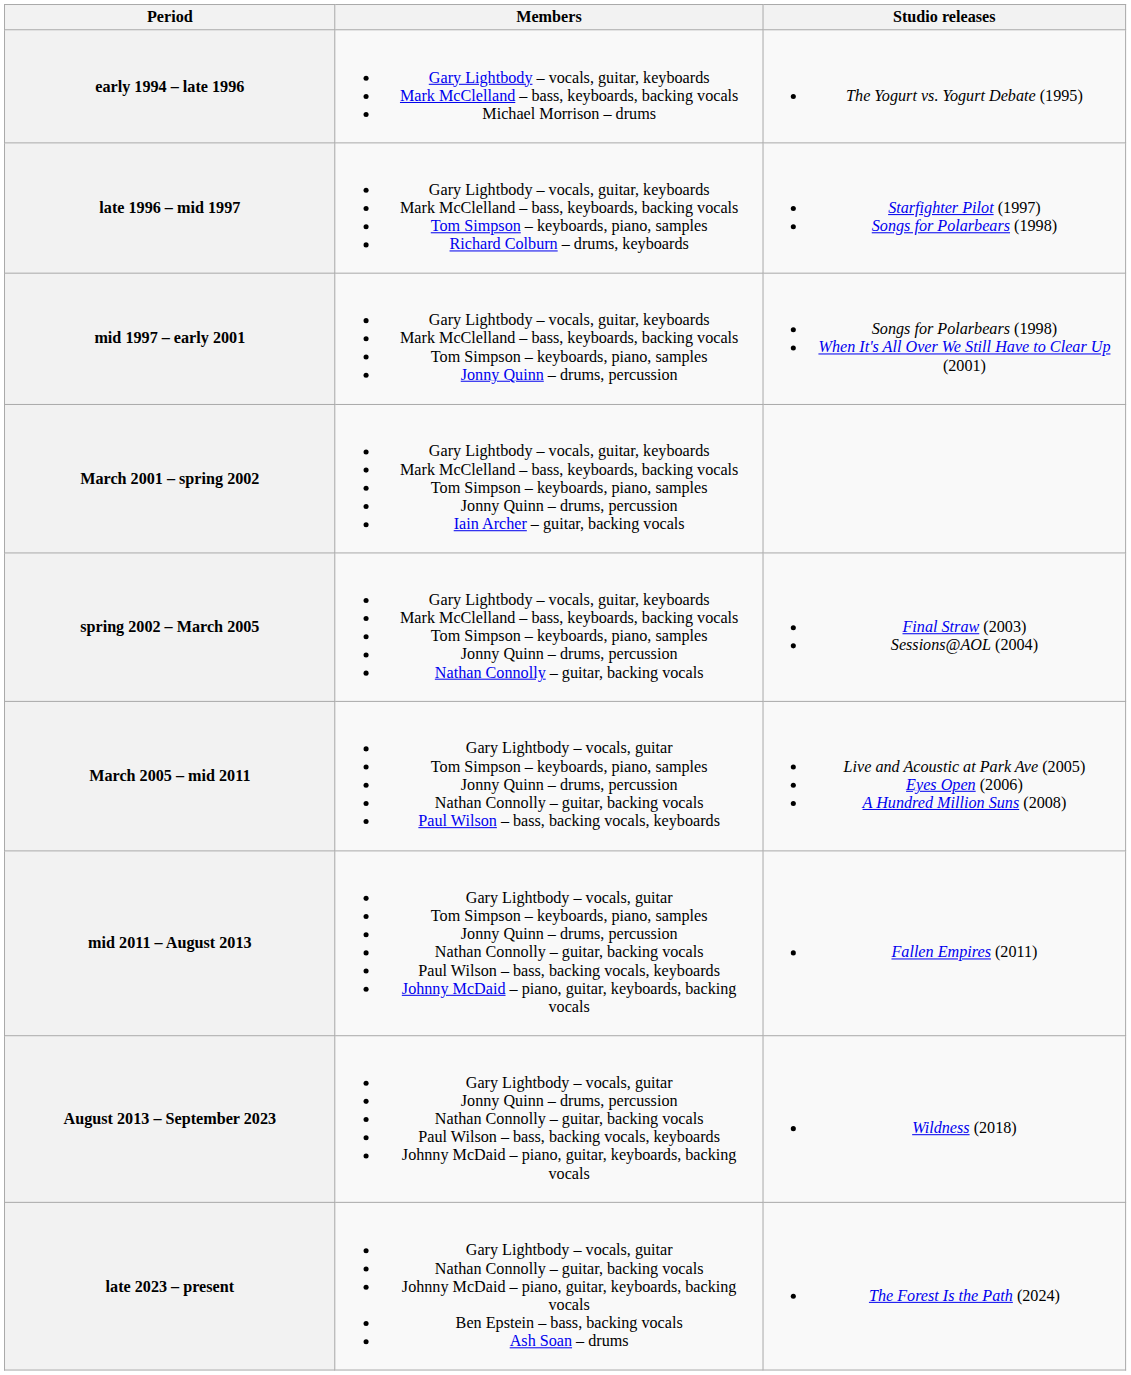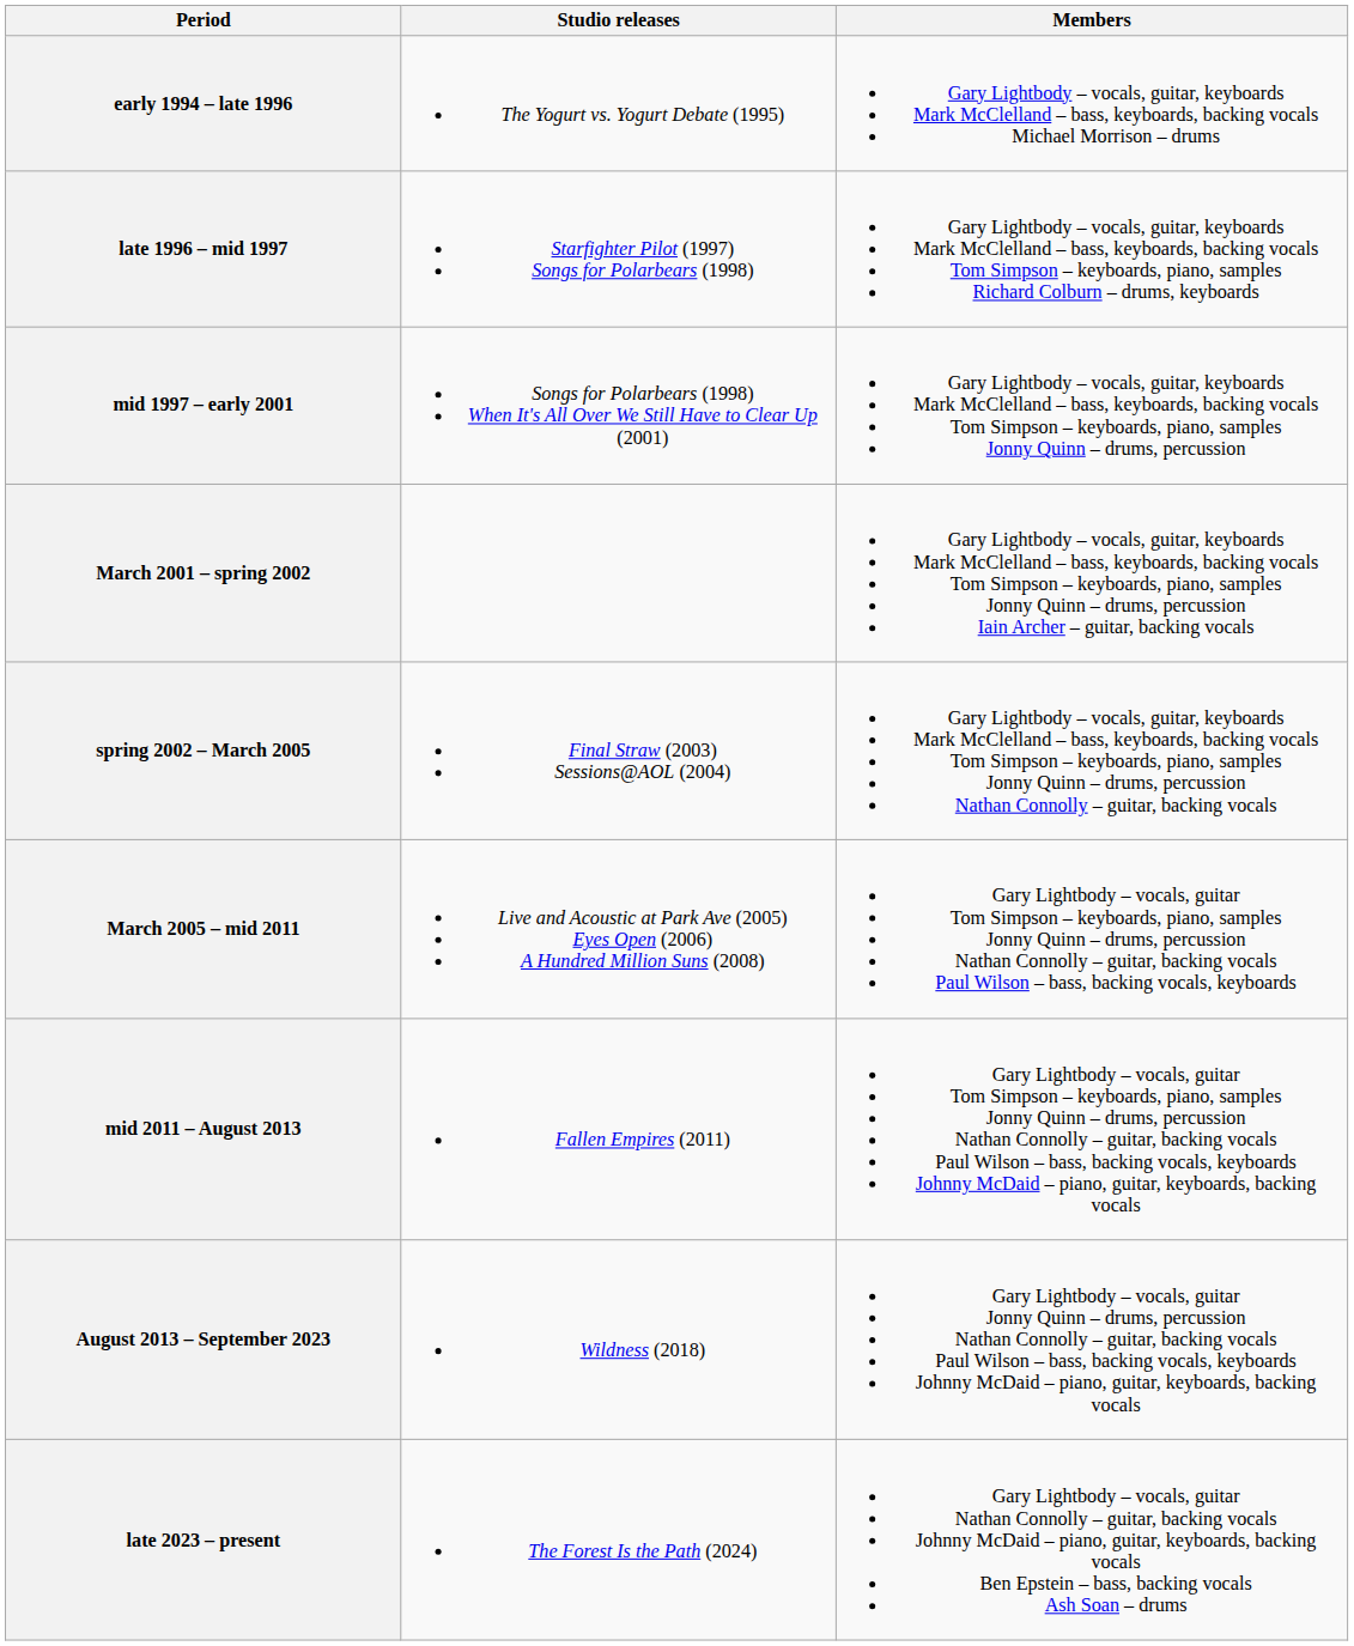 <table class="wikitable plainrowheaders" style="text-align:center;">
 <tr>
 <th scope="col" style="width:20em;">Period</th>
+<th scope="col" style="width:22em;">Studio releases</th>
 <th scope="col" style="width:26em;">Members</th>
-<th scope="col" style="width:22em;">Studio releases</th>
 </tr>
 <tr>
 <th>early 1994 – late 1996</th>
+<td><br><ul><li><em>The Yogurt vs. Yogurt Debate</em> (1995)</li></ul></td>
 <td><br><ul><li><a href='#'>Gary Lightbody</a> – vocals, guitar, keyboards</li><li><a href='#'>Mark McClelland</a> – bass, keyboards, backing vocals</li><li>Michael Morrison – drums</li></ul></td>
-<td><br><ul><li><em>The Yogurt vs. Yogurt Debate</em> (1995)</li></ul></td>
 </tr>
 <tr>
 <th>late 1996 – mid 1997</th>
+<td><br><ul><li><em><a href='#'>Starfighter Pilot</a></em> (1997)</li><li><em><a href='#'>Songs for Polarbears</a></em> (1998) </li></ul></td>
 <td><br><ul><li>Gary Lightbody – vocals, guitar, keyboards</li><li>Mark McClelland – bass, keyboards, backing vocals</li><li><a href='#'>Tom Simpson</a> – keyboards, piano, samples </li><li><a href='#'>Richard Colburn</a> – drums, keyboards </li></ul></td>
-<td><br><ul><li><em><a href='#'>Starfighter Pilot</a></em> (1997)</li><li><em><a href='#'>Songs for Polarbears</a></em> (1998) </li></ul></td>
 </tr>
 <tr>
 <th>mid 1997 – early 2001</th>
+<td><br><ul><li><em>Songs for Polarbears</em> (1998) </li><li><em><a href='#'>When It's All Over We Still Have to Clear Up</a></em> (2001)</li></ul></td>
 <td><br><ul><li>Gary Lightbody – vocals, guitar, keyboards</li><li>Mark McClelland – bass, keyboards, backing vocals</li><li>Tom Simpson – keyboards, piano, samples </li><li><a href='#'>Jonny Quinn</a> – drums, percussion</li></ul></td>
-<td><br><ul><li><em>Songs for Polarbears</em> (1998) </li><li><em><a href='#'>When It's All Over We Still Have to Clear Up</a></em> (2001)</li></ul></td>
 </tr>
 <tr>
 <th>March 2001 – spring 2002</th>
+<td></td>
 <td><br><ul><li>Gary Lightbody – vocals, guitar, keyboards</li><li>Mark McClelland – bass, keyboards, backing vocals</li><li>Tom Simpson – keyboards, piano, samples </li><li>Jonny Quinn – drums, percussion</li><li><a href='#'>Iain Archer</a> – guitar, backing vocals </li></ul></td>
-<td></td>
 </tr>
 <tr>
 <th>spring 2002 – March 2005</th>
+<td><br><ul><li><em><a href='#'>Final Straw</a></em> (2003)</li><li><em>Sessions@AOL</em> (2004)</li></ul></td>
 <td><br><ul><li>Gary Lightbody – vocals, guitar, keyboards</li><li>Mark McClelland – bass, keyboards, backing vocals</li><li>Tom Simpson – keyboards, piano, samples </li><li>Jonny Quinn – drums, percussion</li><li><a href='#'>Nathan Connolly</a> – guitar, backing vocals</li></ul></td>
-<td><br><ul><li><em><a href='#'>Final Straw</a></em> (2003)</li><li><em>Sessions@AOL</em> (2004)</li></ul></td>
 </tr>
 <tr>
 <th>March 2005 – mid 2011</th>
+<td><br><ul><li><em>Live and Acoustic at Park Ave</em> (2005)</li><li><em><a href='#'>Eyes Open</a></em> (2006)</li><li><em><a href='#'>A Hundred Million Suns</a></em> (2008)</li></ul></td>
 <td><br><ul><li>Gary Lightbody – vocals, guitar</li><li>Tom Simpson – keyboards, piano, samples</li><li>Jonny Quinn – drums, percussion</li><li>Nathan Connolly – guitar, backing vocals</li><li><a href='#'>Paul Wilson</a> – bass, backing vocals, keyboards</li></ul></td>
-<td><br><ul><li><em>Live and Acoustic at Park Ave</em> (2005)</li><li><em><a href='#'>Eyes Open</a></em> (2006)</li><li><em><a href='#'>A Hundred Million Suns</a></em> (2008)</li></ul></td>
 </tr>
 <tr>
 <th>mid 2011 – August 2013</th>
+<td><br><ul><li><em><a href='#'>Fallen Empires</a></em> (2011)</li></ul></td>
 <td><br><ul><li>Gary Lightbody – vocals, guitar</li><li>Tom Simpson – keyboards, piano, samples</li><li>Jonny Quinn – drums, percussion</li><li>Nathan Connolly – guitar, backing vocals</li><li>Paul Wilson – bass, backing vocals, keyboards</li><li><a href='#'>Johnny McDaid</a> – piano, guitar, keyboards, backing vocals</li></ul></td>
-<td><br><ul><li><em><a href='#'>Fallen Empires</a></em> (2011)</li></ul></td>
 </tr>
 <tr>
 <th>August 2013 – September 2023</th>
+<td><br><ul><li><em><a href='#'>Wildness</a></em> (2018)</li></ul></td>
 <td><br><ul><li>Gary Lightbody – vocals, guitar</li><li>Jonny Quinn – drums, percussion</li><li>Nathan Connolly – guitar, backing vocals</li><li>Paul Wilson – bass, backing vocals, keyboards</li><li>Johnny McDaid – piano, guitar, keyboards, backing vocals</li></ul></td>
-<td><br><ul><li><em><a href='#'>Wildness</a></em> (2018)</li></ul></td>
 </tr>
 <tr>
 <th>late 2023 – present</th>
+<td><br><ul><li><em><a href='#'>The Forest Is the Path</a></em> (2024)</li></ul></td>
 <td><br><ul><li>Gary Lightbody – vocals, guitar</li><li>Nathan Connolly – guitar, backing vocals</li><li>Johnny McDaid – piano, guitar, keyboards, backing vocals</li><li>Ben Epstein – bass, backing vocals </li><li><a href='#'>Ash Soan</a> – drums </li></ul></td>
-<td><br><ul><li><em><a href='#'>The Forest Is the Path</a></em> (2024)</li></ul></td>
 </tr>
 </table>
